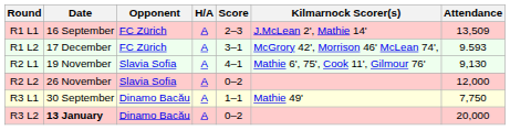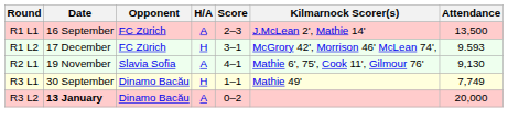 <table class="wikitable" style="text-align:center">
 <tr>
 <th>Round</th>
 <th>Date</th>
 <th>Opponent</th>
 <th>H/A</th>
 <th>Score</th>
 <th>Kilmarnock Scorer(s)</th>
 <th>Attendance</th>
 </tr>
 <tr bgcolor=#FFCCCC>
 <td>R1 L1</td>
 <td align=left>16 September</td>
 <td align=left> <a href='#'>FC Zürich</a></td>
 <td><a href='#'>A</a></td>
 <td>2–3</td>
 <td align=left><a href='#'>J.McLean</a> 2', <a href='#'>Mathie</a> 14'</td>
-<td>13,509</td>
+<td>13,500</td>
 </tr>
 <tr bgcolor=#EEFFEE>
 <td>R1 L2</td>
 <td align=left>17 December</td>
 <td align=left> <a href='#'>FC Zürich</a></td>
-<td><a href='#'>A</a></td>
+<td><a href='#'>H</a></td>
 <td>3–1</td>
 <td align=left><a href='#'>McGrory</a> 42', <a href='#'>Morrison</a> 46' <a href='#'>McLean</a> 74',</td>
 <td>9.593</td>
 </tr>
 <tr bgcolor=#EEFFEE>
 <td>R2 L1</td>
 <td align=left>19 November</td>
 <td align=left> <a href='#'>Slavia Sofia</a></td>
 <td><a href='#'>A</a></td>
 <td>4–1</td>
 <td align=left><a href='#'>Mathie</a> 6', 75', <a href='#'>Cook</a> 11', <a href='#'>Gilmour</a> 76'</td>
 <td>9,130</td>
 </tr>
-<tr bgcolor=#FFCCCC>
-<td>R2 L2</td>
-<td align=left>26 November</td>
-<td align=left> <a href='#'>Slavia Sofia</a></td>
-<td><a href='#'>A</a></td>
-<td>0–2</td>
-<td align=left></td>
-<td>12,000</td>
-</tr>
 <tr bgcolor=#FFFFDD>
 <td>R3 L1</td>
 <td align=left>30 September</td>
 <td align=left> <a href='#'>Dinamo Bacău</a></td>
-<td><a href='#'>A</a></td>
+<td><a href='#'>H</a></td>
 <td>1–1</td>
 <td align=left><a href='#'>Mathie</a> 49'</td>
-<td>7,750</td>
+<td>7,749</td>
 </tr>
 <tr bgcolor=#FFCCCC>
 <td>R3 L2</td>
 <td align=left><strong>13 January</strong></td>
 <td align=left> <a href='#'>Dinamo Bacău</a></td>
 <td><a href='#'>A</a></td>
 <td>0–2</td>
 <td align=left></td>
 <td>20,000</td>
 </tr>
 </table>
